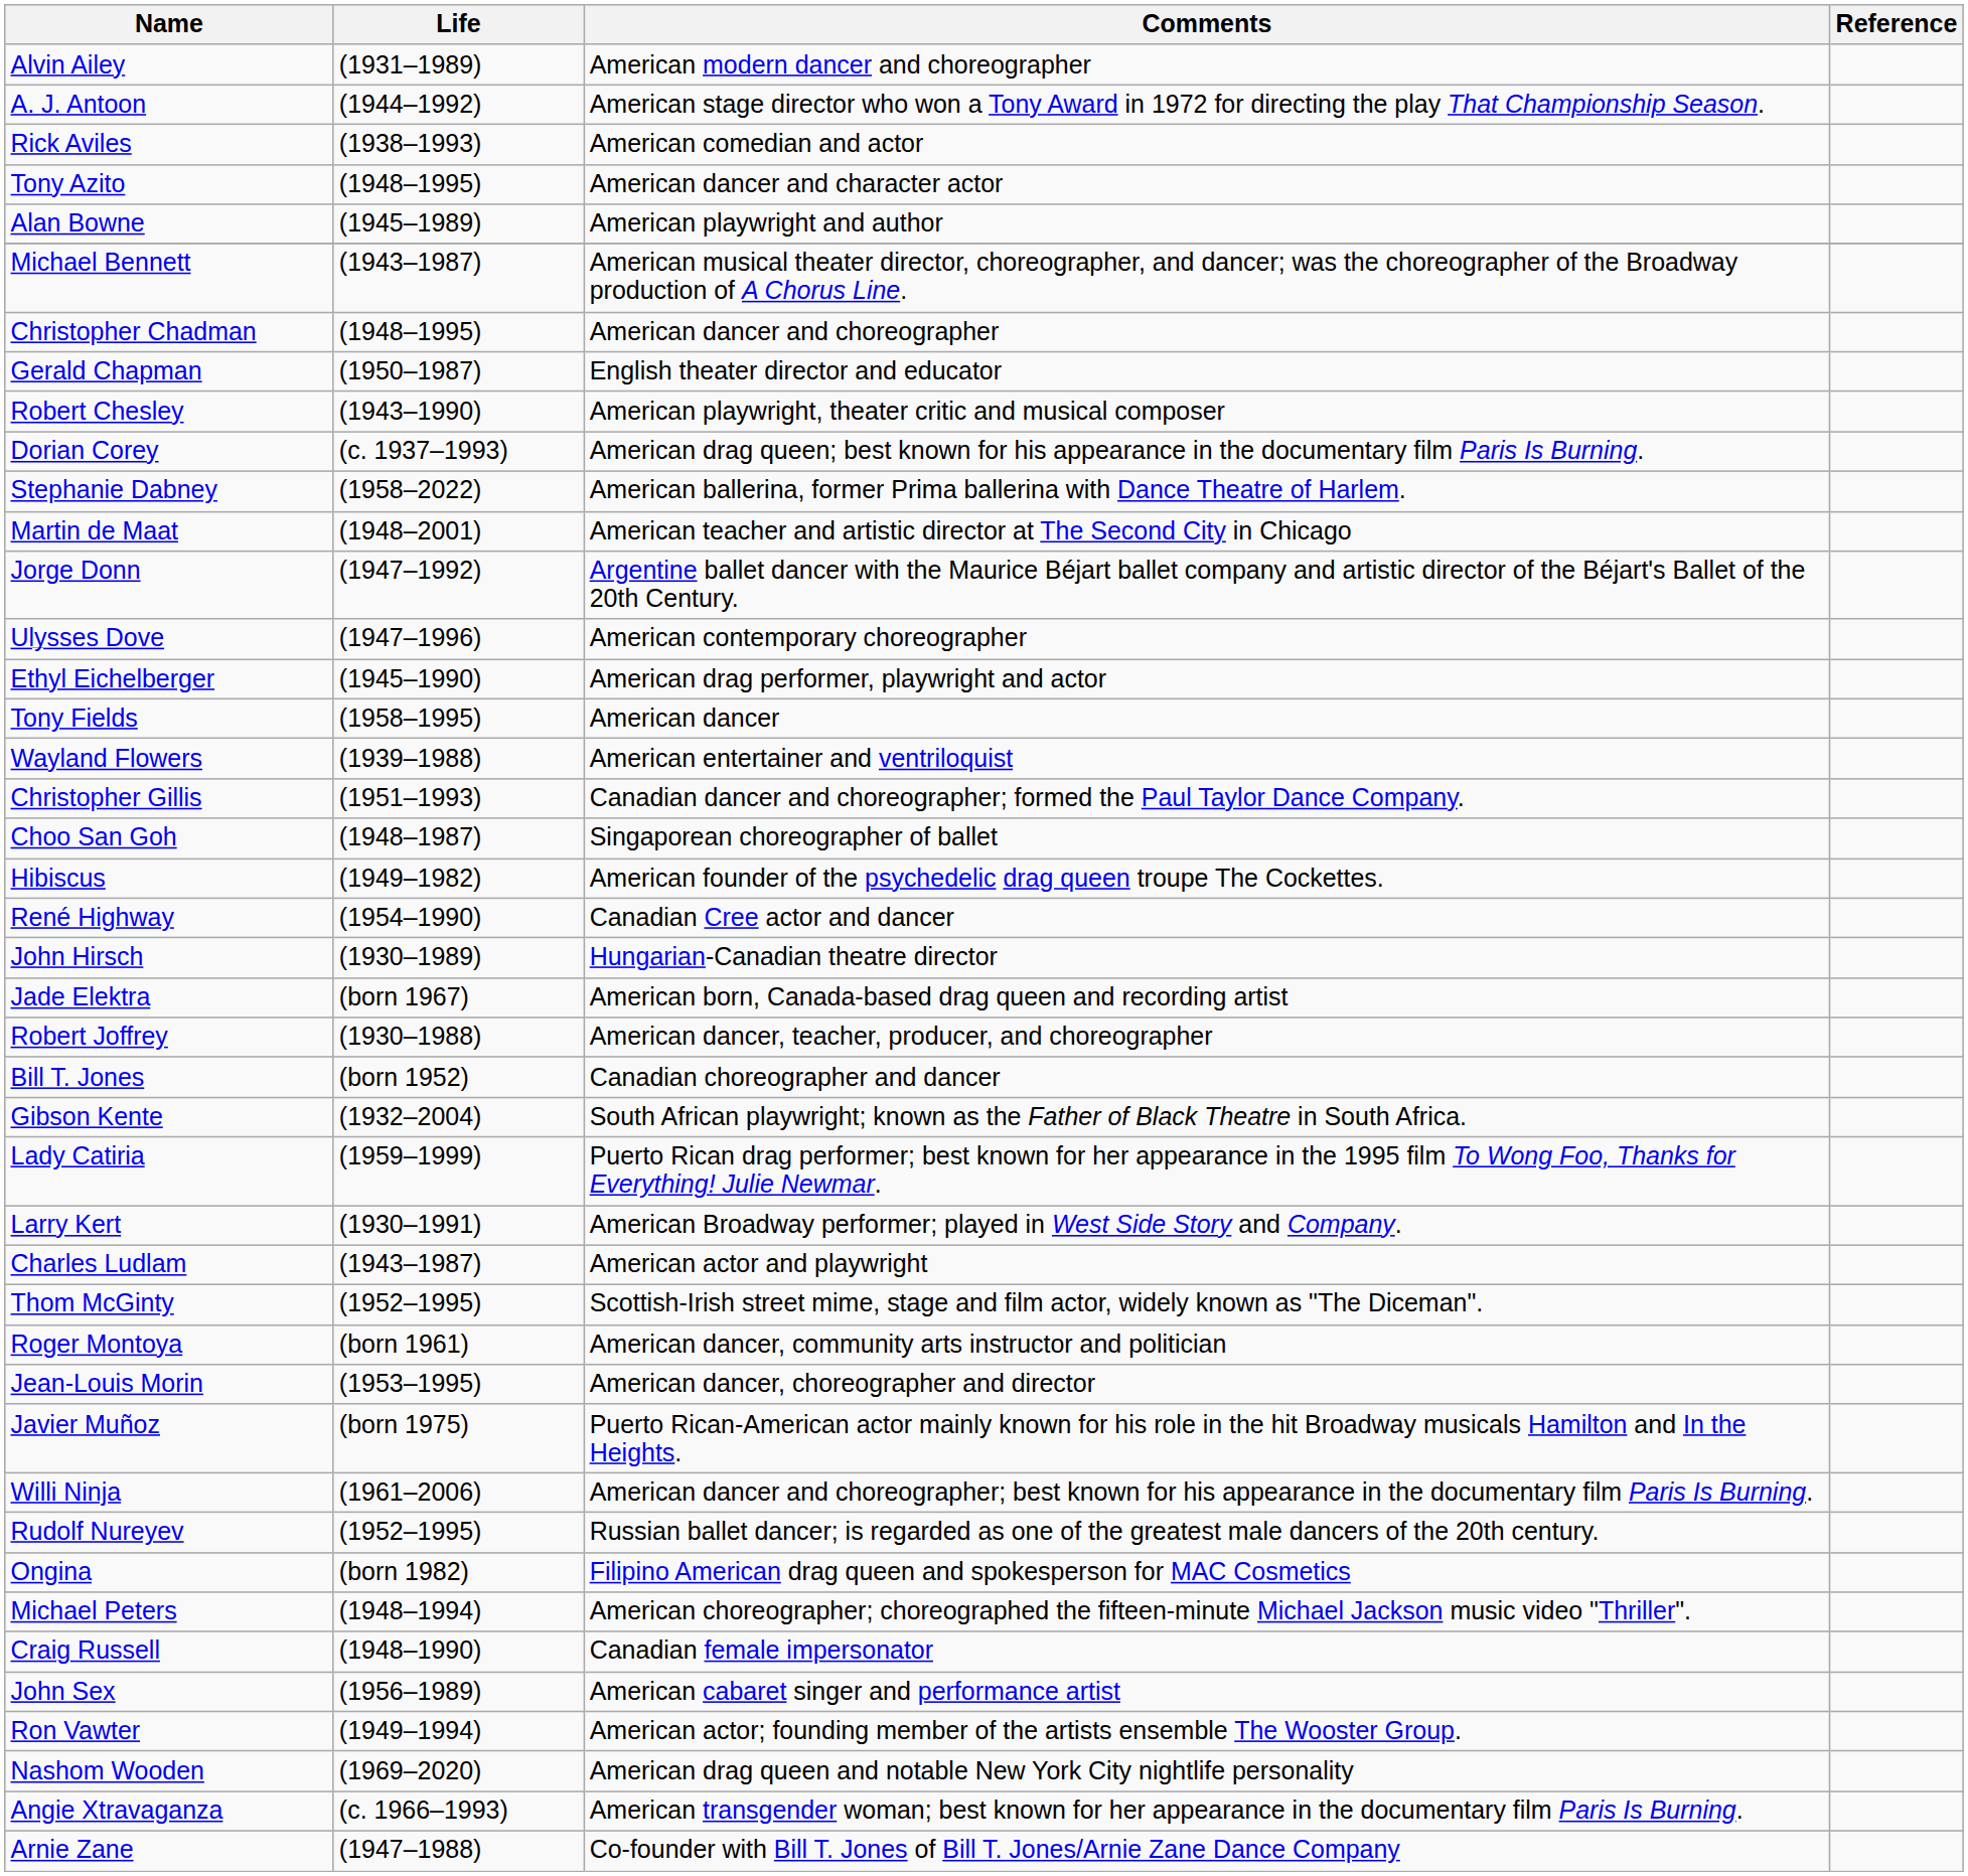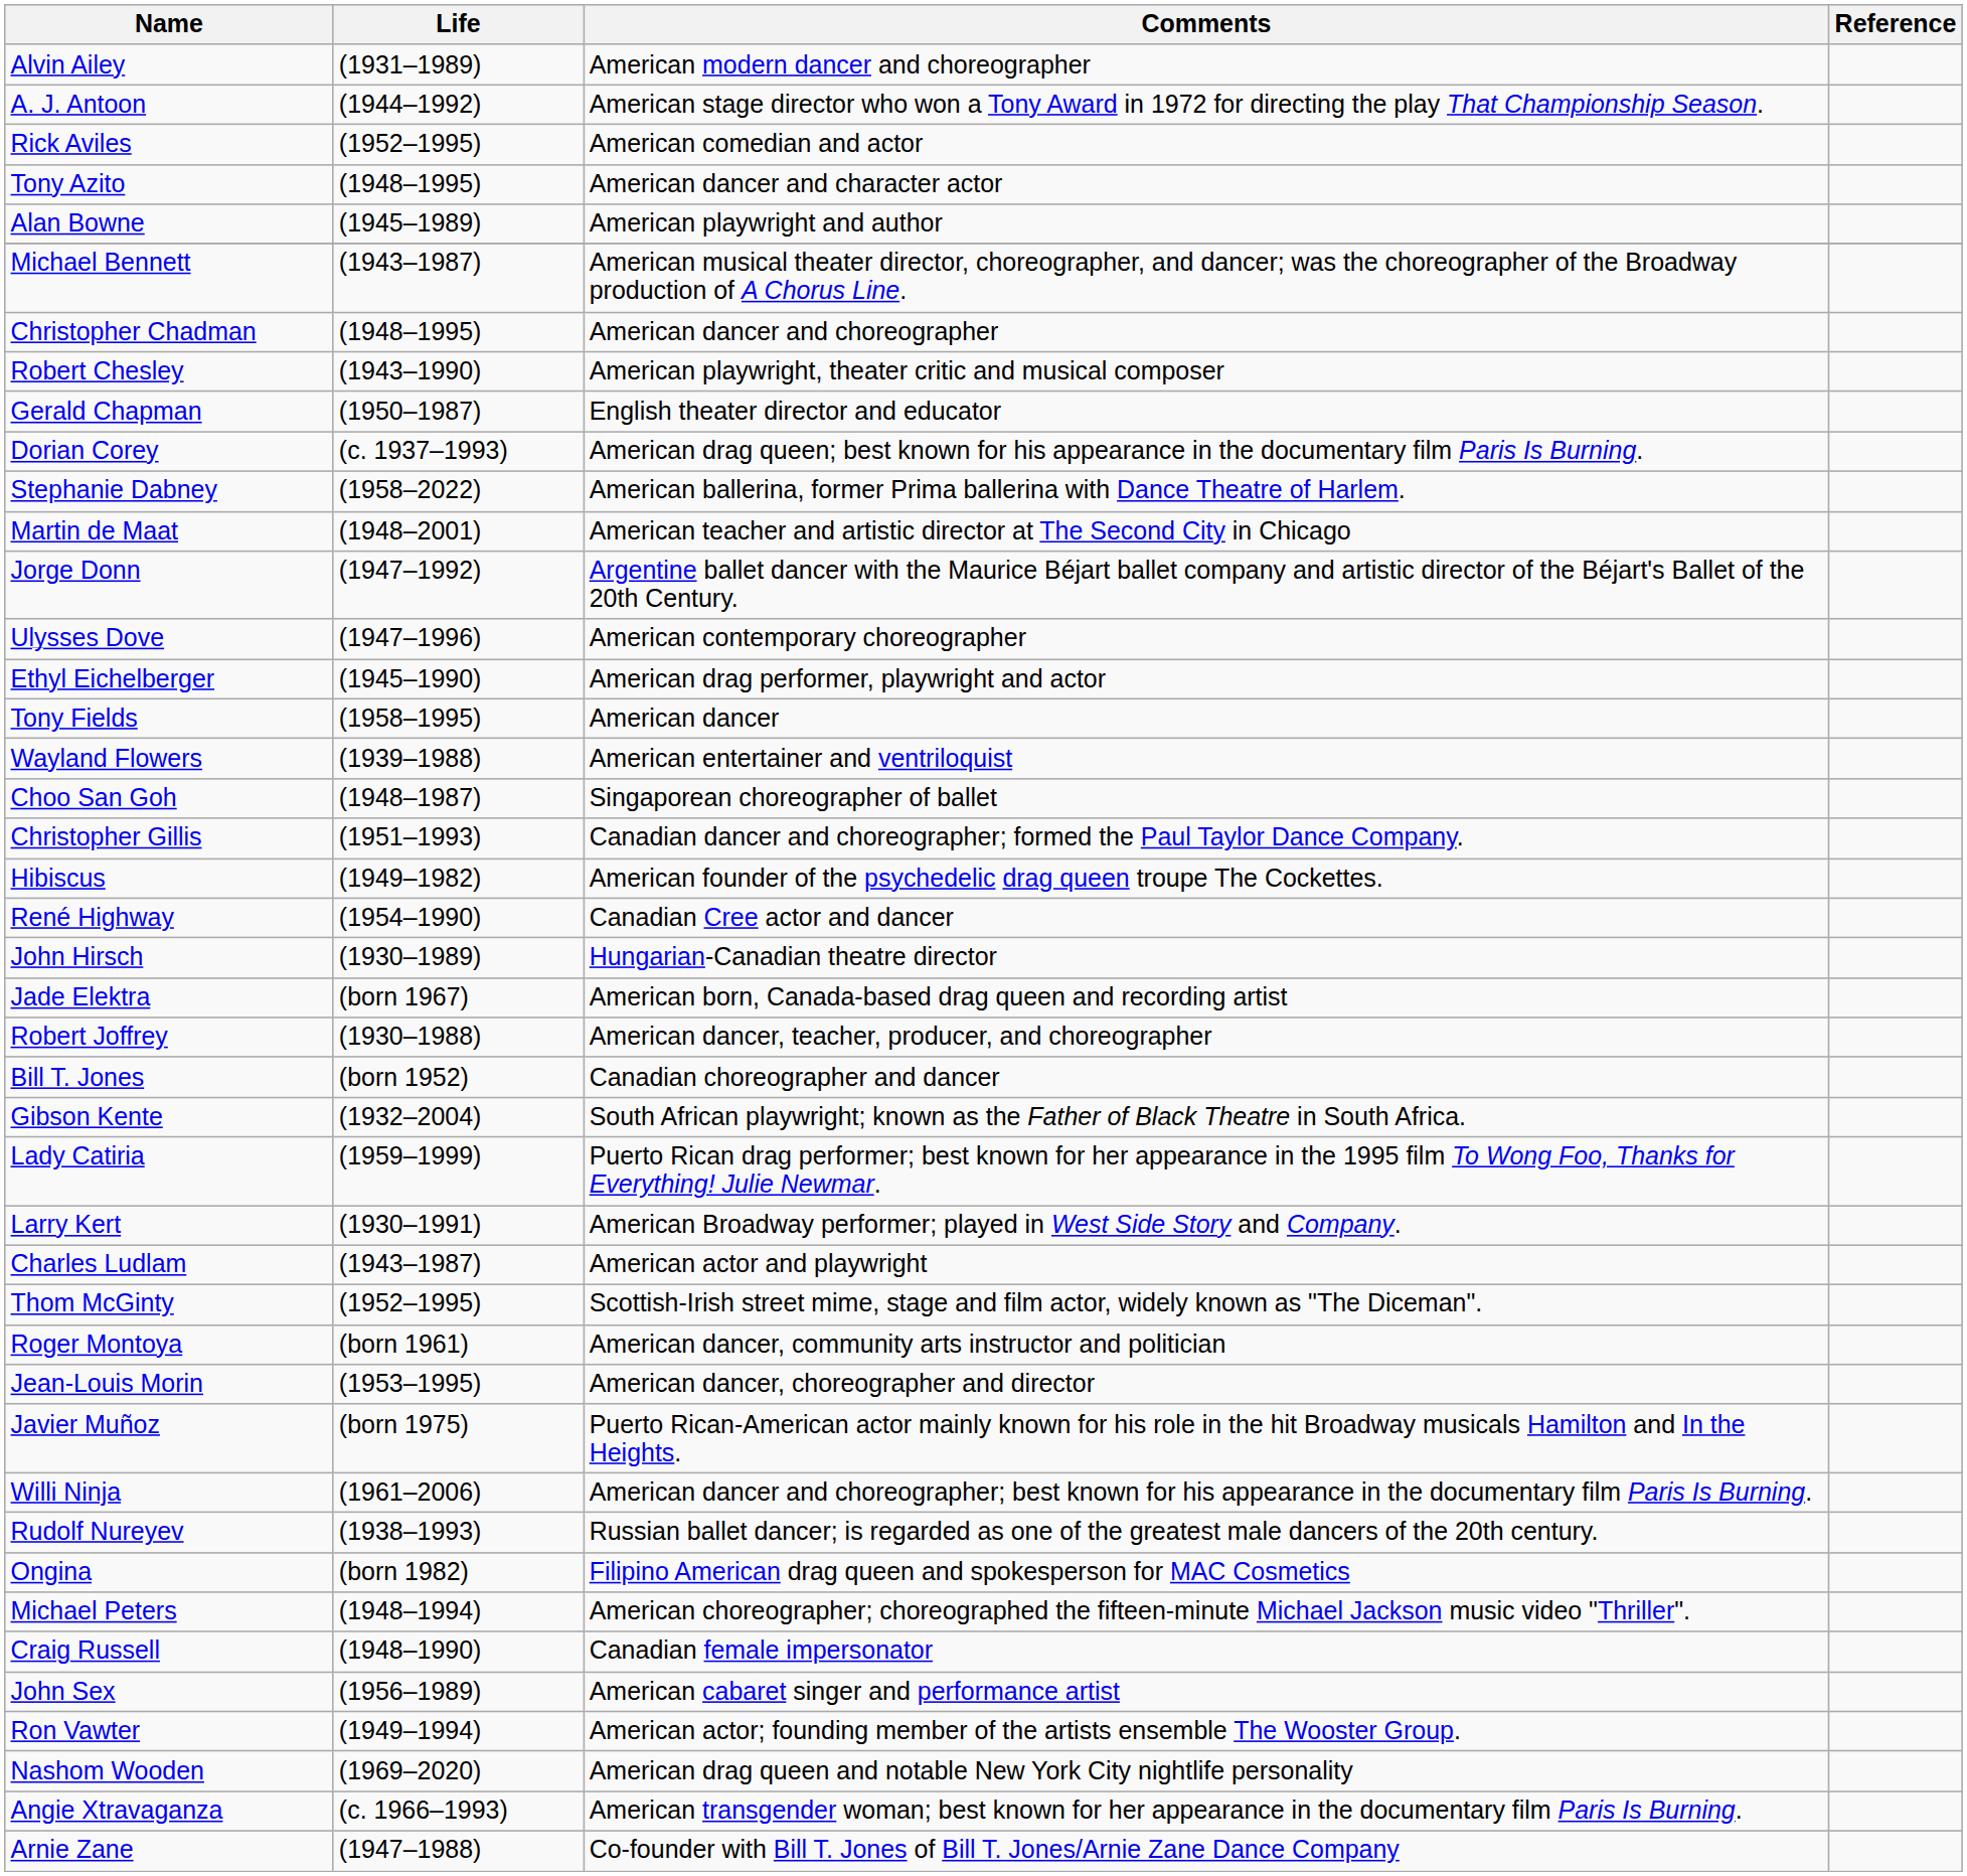 <table class=wikitable>
 <tr>
 <th style="width:17%;">Name</th>
 <th style="width:13%;">Life</th>
 <th style="width:65%;">Comments</th>
 <th style="width:5%;">Reference</th>
 </tr>
 <tr valign="top">
 <td><a href='#'>Alvin Ailey</a></td>
 <td>(1931–1989)</td>
 <td>American <a href='#'>modern dancer</a> and choreographer</td>
 <td></td>
 </tr>
 <tr valign="top">
 <td><a href='#'>A. J. Antoon</a></td>
 <td>(1944–1992)</td>
 <td>American stage director who won a <a href='#'>Tony Award</a> in 1972 for directing the play <em><a href='#'>That Championship Season</a></em>.</td>
 <td></td>
 </tr>
 <tr valign="top">
 <td><a href='#'>Rick Aviles</a></td>
-<td>(1938–1993)</td>
+<td>(1952–1995)</td>
 <td>American comedian and actor</td>
 <td></td>
 </tr>
 <tr valign="top">
 <td><a href='#'>Tony Azito</a></td>
 <td>(1948–1995)</td>
 <td>American dancer and character actor</td>
 <td></td>
 </tr>
 <tr valign="top">
 <td><a href='#'>Alan Bowne</a></td>
 <td>(1945–1989)</td>
 <td>American playwright and author</td>
 <td></td>
 </tr>
 <tr valign="top">
 </tr>
 <tr valign="top">
 <td><a href='#'>Michael Bennett</a></td>
 <td>(1943–1987)</td>
 <td>American musical theater director, choreographer, and dancer; was the choreographer of the Broadway production of <em><a href='#'>A Chorus Line</a></em>.</td>
 <td></td>
 </tr>
 <tr valign="top">
 <td><a href='#'>Christopher Chadman</a></td>
 <td>(1948–1995)</td>
 <td>American dancer and choreographer</td>
 <td></td>
 </tr>
 <tr valign="top">
+<td><a href='#'>Robert Chesley</a></td>
+<td>(1943–1990)</td>
+<td>American playwright, theater critic and musical composer</td>
+<td></td>
+</tr>
+<tr valign="top">
 <td><a href='#'>Gerald Chapman</a></td>
 <td>(1950–1987)</td>
 <td>English theater director and educator</td>
-<td></td>
-</tr>
-<tr valign="top">
-<td><a href='#'>Robert Chesley</a></td>
-<td>(1943–1990)</td>
-<td>American playwright, theater critic and musical composer</td>
 <td></td>
 </tr>
 <tr valign="top">
 <td><a href='#'>Dorian Corey</a></td>
 <td>(c. 1937–1993)</td>
 <td>American drag queen; best known for his appearance in the documentary film <em><a href='#'>Paris Is Burning</a></em>.</td>
 <td></td>
 </tr>
 <tr valign="top">
 <td><a href='#'>Stephanie Dabney</a></td>
 <td>(1958–2022)</td>
 <td>American ballerina, former Prima ballerina with <a href='#'>Dance Theatre of Harlem</a>.</td>
 <td></td>
 </tr>
 <tr valign="top">
 <td><a href='#'>Martin de Maat</a></td>
 <td>(1948–2001)</td>
 <td>American teacher and artistic director at <a href='#'>The Second City</a> in Chicago</td>
 <td></td>
 </tr>
 <tr valign="top">
 <td><a href='#'>Jorge Donn</a></td>
 <td>(1947–1992)</td>
 <td><a href='#'>Argentine</a> ballet dancer with the Maurice Béjart ballet company and artistic director of the Béjart's Ballet of the 20th Century.</td>
 <td></td>
 </tr>
 <tr valign="top">
 <td><a href='#'>Ulysses Dove</a></td>
 <td>(1947–1996)</td>
 <td>American contemporary choreographer</td>
 <td></td>
 </tr>
 <tr valign="top">
 <td><a href='#'>Ethyl Eichelberger</a></td>
 <td>(1945–1990)</td>
 <td>American drag performer, playwright and actor</td>
 <td></td>
 </tr>
 <tr>
 <td><a href='#'>Tony Fields</a></td>
 <td>(1958–1995)</td>
 <td>American dancer</td>
 <td></td>
 </tr>
 <tr valign="top">
 <td><a href='#'>Wayland Flowers</a></td>
 <td>(1939–1988)</td>
 <td>American entertainer and <a href='#'>ventriloquist</a></td>
 <td></td>
 </tr>
 <tr valign="top">
+<td><a href='#'>Choo San Goh</a></td>
+<td>(1948–1987)</td>
+<td>Singaporean choreographer of ballet</td>
+<td></td>
+</tr>
+<tr valign="top">
 <td><a href='#'>Christopher Gillis</a></td>
 <td>(1951–1993)</td>
 <td>Canadian dancer and choreographer; formed the <a href='#'>Paul Taylor Dance Company</a>.</td>
-<td></td>
-</tr>
-<tr valign="top">
-<td><a href='#'>Choo San Goh</a></td>
-<td>(1948–1987)</td>
-<td>Singaporean choreographer of ballet</td>
 <td></td>
 </tr>
 <tr valign="top">
 <td><a href='#'>Hibiscus</a></td>
 <td>(1949–1982)</td>
 <td>American founder of the <a href='#'>psychedelic</a> <a href='#'>drag queen</a> troupe The Cockettes.</td>
 <td></td>
 </tr>
 <tr valign="top">
 <td><a href='#'>René Highway</a></td>
 <td>(1954–1990)</td>
 <td>Canadian <a href='#'>Cree</a> actor and dancer</td>
 <td></td>
 </tr>
 <tr valign="top">
 <td><a href='#'>John Hirsch</a></td>
 <td>(1930–1989)</td>
 <td><a href='#'>Hungarian</a>-Canadian theatre director</td>
 <td></td>
 </tr>
 <tr valign="top">
 <td><a href='#'>Jade Elektra</a></td>
 <td>(born 1967)</td>
 <td>American born, Canada-based drag queen and recording artist</td>
 <td></td>
 </tr>
 <tr valign="top">
 <td><a href='#'>Robert Joffrey</a></td>
 <td>(1930–1988)</td>
 <td>American dancer, teacher, producer, and choreographer</td>
 <td></td>
 </tr>
 <tr valign="top">
 <td><a href='#'>Bill T. Jones</a></td>
 <td>(born 1952)</td>
 <td>Canadian choreographer and dancer</td>
 <td></td>
 </tr>
 <tr valign="top">
 <td><a href='#'>Gibson Kente</a></td>
 <td>(1932–2004)</td>
 <td>South African playwright; known as the <em>Father of Black Theatre</em> in South Africa.</td>
 <td></td>
 </tr>
 <tr valign="top">
 <td><a href='#'>Lady Catiria</a></td>
 <td>(1959–1999)</td>
 <td>Puerto Rican drag performer; best known for her appearance in the 1995 film <em><a href='#'>To Wong Foo, Thanks for Everything! Julie Newmar</a></em>.</td>
 <td></td>
 </tr>
 <tr valign="top">
 <td><a href='#'>Larry Kert</a></td>
 <td>(1930–1991)</td>
 <td>American Broadway performer; played in <em><a href='#'>West Side Story</a></em> and <em><a href='#'>Company</a></em>.</td>
 <td></td>
 </tr>
 <tr valign="top">
 <td><a href='#'>Charles Ludlam</a></td>
 <td>(1943–1987)</td>
 <td>American actor and playwright</td>
 <td></td>
 </tr>
 <tr valign="top">
 <td><a href='#'>Thom McGinty</a></td>
 <td>(1952–1995)</td>
 <td>Scottish-Irish street mime, stage and film actor, widely known as "The Diceman".</td>
 <td></td>
 </tr>
 <tr valign="top">
 <td><a href='#'>Roger Montoya</a></td>
 <td>(born 1961)</td>
 <td>American dancer, community arts instructor and politician</td>
 <td></td>
 </tr>
 <tr valign="top">
 <td><a href='#'>Jean-Louis Morin</a></td>
 <td>(1953–1995)</td>
 <td>American dancer, choreographer and director</td>
 <td></td>
 </tr>
 <tr valign="top">
 <td><a href='#'>Javier Muñoz</a></td>
 <td>(born 1975)</td>
 <td>Puerto Rican-American actor mainly known for his role in the hit Broadway musicals <a href='#'>Hamilton</a> and <a href='#'>In the Heights</a>.</td>
 <td></td>
 </tr>
 <tr valign="top">
 <td><a href='#'>Willi Ninja</a></td>
 <td>(1961–2006)</td>
 <td>American dancer and choreographer; best known for his appearance in the documentary film <em><a href='#'>Paris Is Burning</a></em>.</td>
 <td></td>
 </tr>
 <tr valign="top">
 <td><a href='#'>Rudolf Nureyev</a></td>
-<td>(1952–1995)</td>
+<td>(1938–1993)</td>
 <td>Russian ballet dancer; is regarded as one of the greatest male dancers of the 20th century.</td>
 <td></td>
 </tr>
 <tr valign="top">
 <td><a href='#'>Ongina</a></td>
 <td>(born 1982)</td>
 <td><a href='#'>Filipino American</a> drag queen and spokesperson for <a href='#'>MAC Cosmetics</a></td>
 <td></td>
 </tr>
 <tr valign="top">
 <td><a href='#'>Michael Peters</a></td>
 <td>(1948–1994)</td>
 <td>American choreographer; choreographed the fifteen-minute <a href='#'>Michael Jackson</a> music video "<a href='#'>Thriller</a>".</td>
 <td></td>
 </tr>
 <tr valign="top">
 <td><a href='#'>Craig Russell</a></td>
 <td>(1948–1990)</td>
 <td>Canadian <a href='#'>female impersonator</a></td>
 <td></td>
 </tr>
 <tr valign="top">
 <td><a href='#'>John Sex</a></td>
 <td>(1956–1989)</td>
 <td>American <a href='#'>cabaret</a> singer and <a href='#'>performance artist</a></td>
 <td></td>
 </tr>
 <tr valign="top">
 <td><a href='#'>Ron Vawter</a></td>
 <td>(1949–1994)</td>
 <td>American actor; founding member of the artists ensemble <a href='#'>The Wooster Group</a>.</td>
 <td></td>
 </tr>
 <tr valign="top">
 <td><a href='#'>Nashom Wooden</a></td>
 <td>(1969–2020)</td>
 <td>American drag queen and notable New York City nightlife personality</td>
 <td></td>
 </tr>
 <tr valign="top">
 <td><a href='#'>Angie Xtravaganza</a></td>
 <td>(c. 1966–1993)</td>
 <td>American <a href='#'>transgender</a> woman; best known for her appearance in the documentary film <em><a href='#'>Paris Is Burning</a></em>.</td>
 <td></td>
 </tr>
 <tr valign="top">
 <td><a href='#'>Arnie Zane</a></td>
 <td>(1947–1988)</td>
 <td>Co-founder with <a href='#'>Bill T. Jones</a> of <a href='#'>Bill T. Jones/Arnie Zane Dance Company</a></td>
 <td></td>
 </tr>
 </table>
